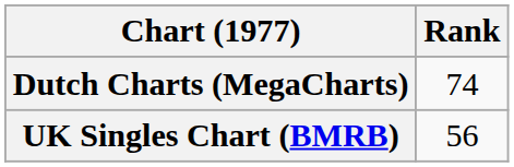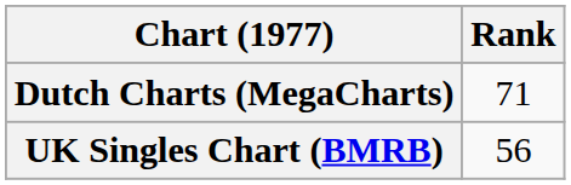 <table class="wikitable sortable plainrowheaders">
 <tr>
 <th>Chart (1977)</th>
 <th>Rank</th>
 </tr>
 <tr>
 <th scope="row">Dutch Charts (MegaCharts)</th>
-<td align=center>74</td>
+<td align=center>71</td>
 </tr>
 <tr>
 <th scope="row">UK Singles Chart (<a href='#'>BMRB</a>)</th>
 <td align=center>56</td>
 </tr>
 </table>
